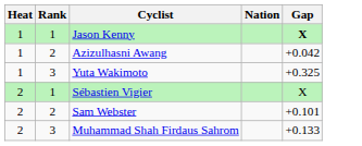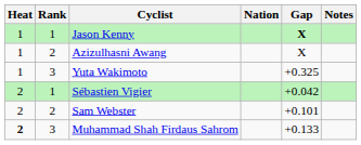 <table class="wikitable sortable" style="text-align:center">
 <tr>
 <th>Heat</th>
 <th>Rank</th>
 <th>Cyclist</th>
 <th>Nation</th>
 <th>Gap</th>
+<th>Notes</th>
 </tr>
 <tr bgcolor=#bbf3bb>
 <td>1</td>
 <td>1</td>
 <td align=left><a href='#'>Jason Kenny</a></td>
 <td align=left></td>
 <td><strong>X</strong></td>
+<td></td>
 </tr>
 <tr>
 <td>1</td>
 <td>2</td>
 <td align=left><a href='#'>Azizulhasni Awang</a></td>
 <td align=left></td>
-<td>+0.042</td>
+<td>X</td>
+<td></td>
 </tr>
 <tr>
 <td>1</td>
 <td>3</td>
 <td align=left><a href='#'>Yuta Wakimoto</a></td>
 <td align=left></td>
 <td>+0.325</td>
+<td></td>
 </tr>
 <tr bgcolor=#bbf3bb>
 <td>2</td>
 <td>1</td>
 <td align=left><a href='#'>Sébastien Vigier</a></td>
 <td align=left></td>
-<td>X</td>
+<td>+0.042</td>
+<td></td>
 </tr>
 <tr>
 <td>2</td>
 <td>2</td>
 <td align=left><a href='#'>Sam Webster</a></td>
 <td align=left></td>
 <td>+0.101</td>
+<td></td>
 </tr>
 <tr>
-<td>2</td>
+<td><strong>2</strong></td>
 <td>3</td>
 <td align=left><a href='#'>Muhammad Shah Firdaus Sahrom</a></td>
 <td align=left></td>
 <td>+0.133</td>
+<td></td>
 </tr>
 </table>
